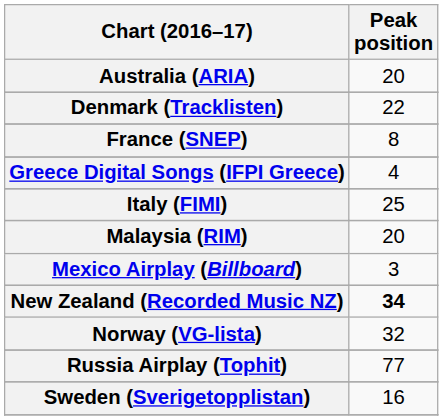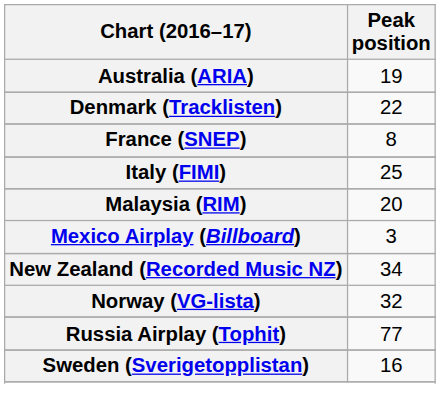 <table class="wikitable sortable plainrowheaders" style="text-align:center">
 <tr>
 <th scope="col">Chart (2016–17)</th>
 <th scope="col">Peak<br> position</th>
 </tr>
 <tr>
 <th scope="row">Australia (<a href='#'>ARIA</a>)</th>
-<td>20</td>
+<td>19</td>
 </tr>
 <tr>
 </tr>
 <tr>
 </tr>
 <tr>
 </tr>
 <tr>
 </tr>
 <tr>
 </tr>
 <tr>
 <th scope="row">Denmark (<a href='#'>Tracklisten</a>)</th>
 <td>22</td>
 </tr>
 <tr>
 </tr>
 <tr>
 <th scope="row">France (<a href='#'>SNEP</a>)</th>
 <td>8</td>
 </tr>
 <tr>
 </tr>
 <tr>
-<th scope="row"><a href='#'>Greece Digital Songs</a> (<a href='#'>IFPI Greece</a>)</th>
-<td>4</td>
-</tr>
-<tr>
 </tr>
 <tr>
 </tr>
 <tr>
 <th scope="row">Italy (<a href='#'>FIMI</a>)</th>
 <td>25</td>
 </tr>
 <tr>
 </tr>
 <tr>
 <th scope="row">Malaysia (<a href='#'>RIM</a>)</th>
 <td>20</td>
 </tr>
 <tr>
 <th scope="row"><a href='#'>Mexico Airplay</a> (<em><a href='#'>Billboard</a></em>)</th>
 <td>3</td>
 </tr>
 <tr>
 </tr>
 <tr>
 <th scope="row">New Zealand (<a href='#'>Recorded Music NZ</a>)</th>
-<td><strong>34</strong></td>
+<td>34</td>
 </tr>
 <tr>
 <th scope="row">Norway (<a href='#'>VG-lista</a>)</th>
 <td>32</td>
 </tr>
 <tr>
 </tr>
 <tr>
 </tr>
 <tr>
 <th scope="row">Russia Airplay (<a href='#'>Tophit</a>)</th>
 <td>77</td>
 </tr>
 <tr>
 </tr>
 <tr>
 </tr>
 <tr>
 </tr>
 <tr>
 <th scope="row">Sweden (<a href='#'>Sverigetopplistan</a>)</th>
 <td>16</td>
 </tr>
 <tr>
 </tr>
 <tr>
 </tr>
 <tr>
 </tr>
 <tr>
 </tr>
 <tr>
 </tr>
 </table>
